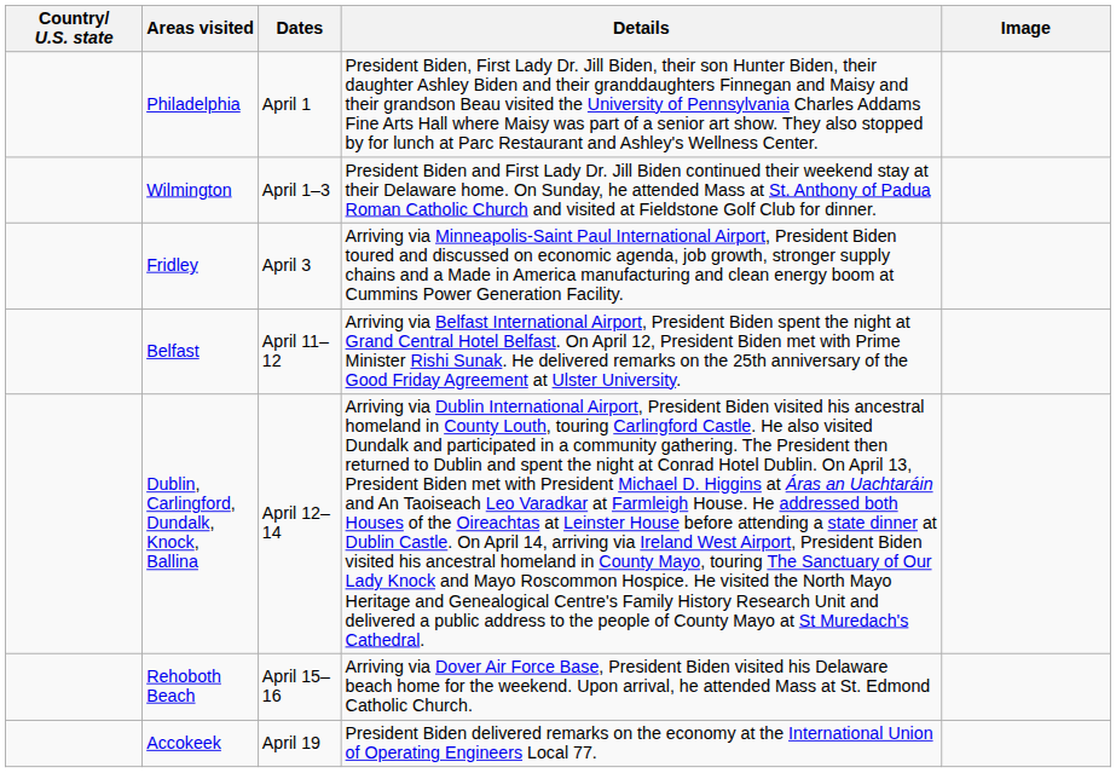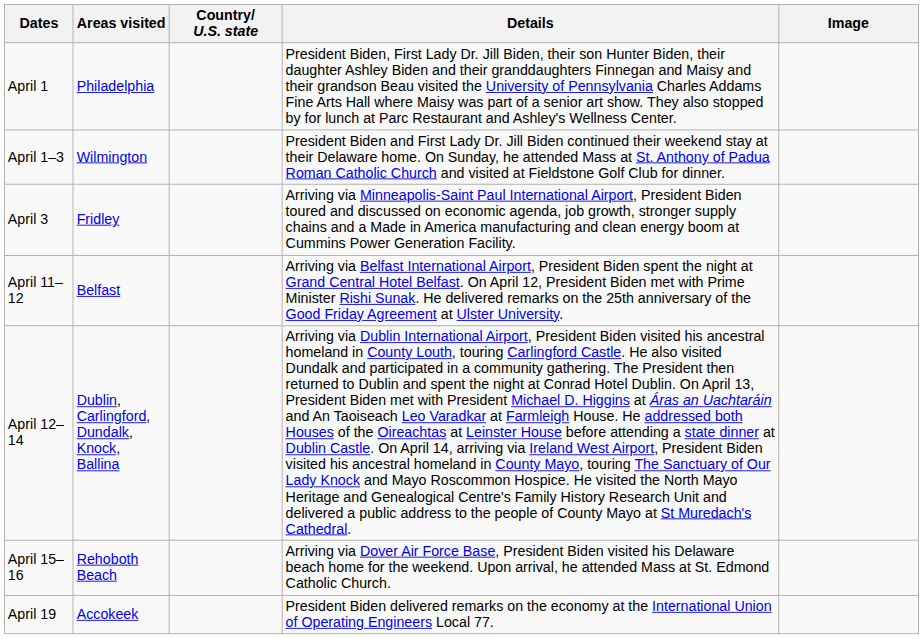 <table class="wikitable" style="margin: 1em auto 1em auto">
 <tr>
+<th width=70>Dates</th>
+<th width=100>Areas visited</th>
 <th width=120>Country/<br><em>U.S. state</em></th>
-<th width=100>Areas visited</th>
-<th width=70>Dates</th>
 <th width=550>Details</th>
 <th width=150>Image</th>
 </tr>
 <tr>
+<td>April 1</td>
+<td><a href='#'>Philadelphia</a></td>
 <td></td>
-<td><a href='#'>Philadelphia</a></td>
-<td>April 1</td>
 <td>President Biden, First Lady Dr. Jill Biden, their son Hunter Biden, their daughter Ashley Biden and their granddaughters Finnegan and Maisy and their grandson Beau visited the <a href='#'>University of Pennsylvania</a> Charles Addams Fine Arts Hall where Maisy was part of a senior art show. They also stopped by for lunch at Parc Restaurant and Ashley's Wellness Center.</td>
 <td></td>
 </tr>
 <tr>
+<td>April 1–3</td>
+<td><a href='#'>Wilmington</a></td>
 <td></td>
-<td><a href='#'>Wilmington</a></td>
-<td>April 1–3</td>
 <td>President Biden and First Lady Dr. Jill Biden continued their weekend stay at their Delaware home. On Sunday, he attended Mass at <a href='#'>St. Anthony of Padua Roman Catholic Church</a> and visited at Fieldstone Golf Club for dinner.</td>
 <td></td>
 </tr>
 <tr>
+<td>April 3</td>
+<td><a href='#'>Fridley</a></td>
 <td></td>
-<td><a href='#'>Fridley</a></td>
-<td>April 3</td>
 <td>Arriving via <a href='#'>Minneapolis-Saint Paul International Airport</a>, President Biden toured and discussed on economic agenda, job growth, stronger supply chains and a Made in America manufacturing and clean energy boom at Cummins Power Generation Facility.</td>
 <td></td>
 </tr>
 <tr>
+<td>April 11–12</td>
+<td><a href='#'>Belfast</a></td>
 <td></td>
-<td><a href='#'>Belfast</a></td>
-<td>April 11–12</td>
 <td>Arriving via <a href='#'>Belfast International Airport</a>, President Biden spent the night at <a href='#'>Grand Central Hotel Belfast</a>. On April 12, President Biden met with Prime Minister <a href='#'>Rishi Sunak</a>. He delivered remarks on the 25th anniversary of the <a href='#'>Good Friday Agreement</a> at <a href='#'>Ulster University</a>.</td>
 <td></td>
 </tr>
 <tr>
+<td>April 12–14</td>
+<td><a href='#'>Dublin</a>, <a href='#'>Carlingford</a>, <a href='#'>Dundalk</a>, <a href='#'>Knock</a>, <a href='#'>Ballina</a></td>
 <td></td>
-<td><a href='#'>Dublin</a>, <a href='#'>Carlingford</a>, <a href='#'>Dundalk</a>, <a href='#'>Knock</a>, <a href='#'>Ballina</a></td>
-<td>April 12–14</td>
 <td>Arriving via <a href='#'>Dublin International Airport</a>, President Biden visited his ancestral homeland in <a href='#'>County Louth</a>, touring <a href='#'>Carlingford Castle</a>. He also visited Dundalk and participated in a community gathering. The President then returned to Dublin and spent the night at Conrad Hotel Dublin. On April 13, President Biden met with President <a href='#'>Michael D. Higgins</a> at <em><a href='#'>Áras an Uachtaráin</a></em> and An Taoiseach <a href='#'>Leo Varadkar</a> at <a href='#'>Farmleigh</a> House. He <a href='#'>addressed both Houses</a> of the <a href='#'>Oireachtas</a> at <a href='#'>Leinster House</a> before attending a <a href='#'>state dinner</a> at <a href='#'>Dublin Castle</a>. On April 14, arriving via <a href='#'>Ireland West Airport</a>, President Biden visited his ancestral homeland in <a href='#'>County Mayo</a>, touring <a href='#'>The Sanctuary of Our Lady Knock</a> and Mayo Roscommon Hospice. He visited the North Mayo Heritage and Genealogical Centre's Family History Research Unit and delivered a public address to the people of County Mayo at <a href='#'>St Muredach's Cathedral</a>.</td>
 <td></td>
 </tr>
 <tr>
+<td>April 15–16</td>
+<td><a href='#'>Rehoboth Beach</a></td>
 <td></td>
-<td><a href='#'>Rehoboth Beach</a></td>
-<td>April 15–16</td>
 <td>Arriving via <a href='#'>Dover Air Force Base</a>, President Biden visited his Delaware beach home for the weekend. Upon arrival, he attended Mass at St. Edmond Catholic Church.</td>
 <td></td>
 </tr>
 <tr>
+<td>April 19</td>
+<td><a href='#'>Accokeek</a></td>
 <td></td>
-<td><a href='#'>Accokeek</a></td>
-<td>April 19</td>
 <td>President Biden delivered remarks on the economy at the <a href='#'>International Union of Operating Engineers</a> Local 77.</td>
 <td><br></td>
 </tr>
 </table>
